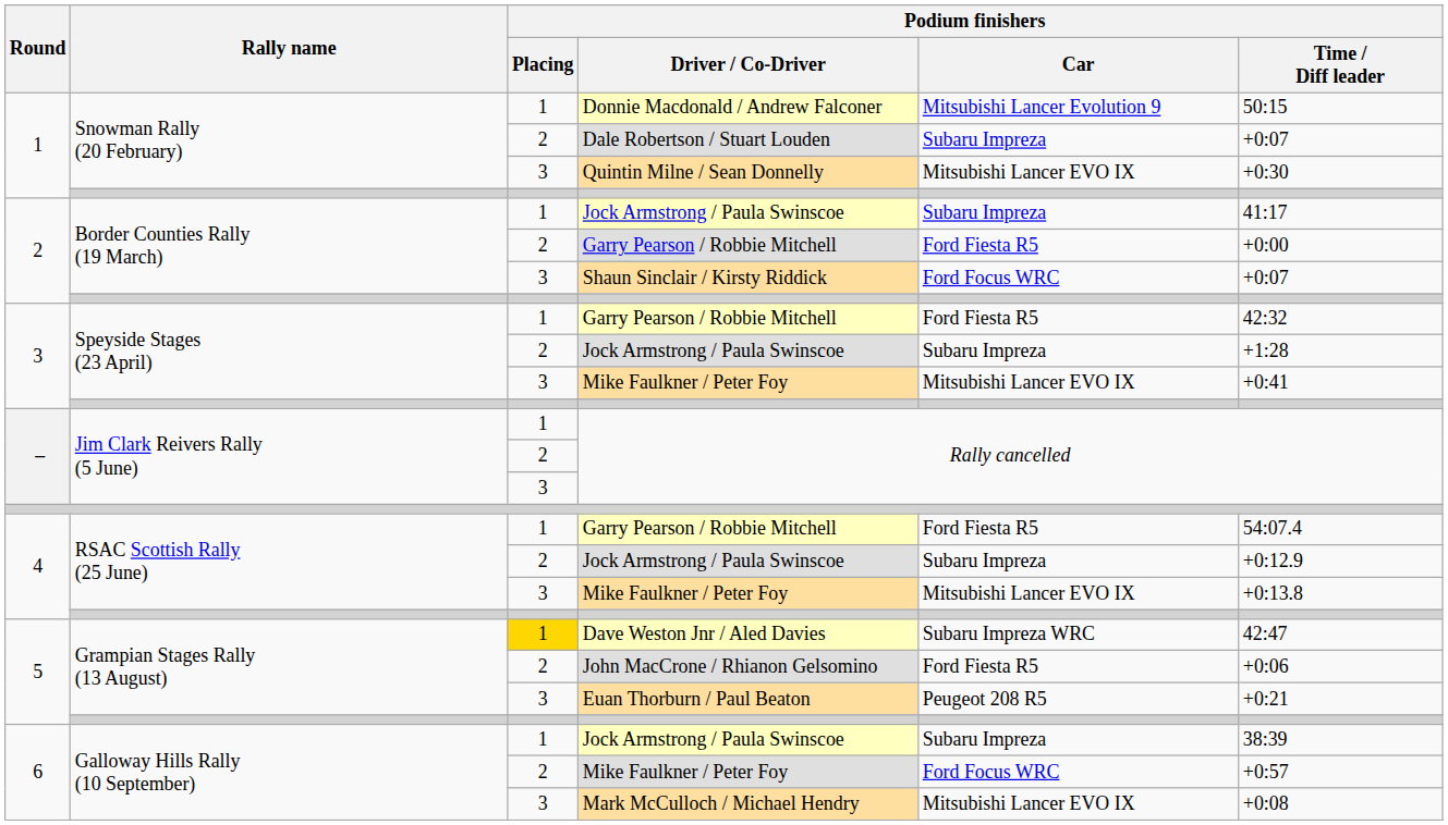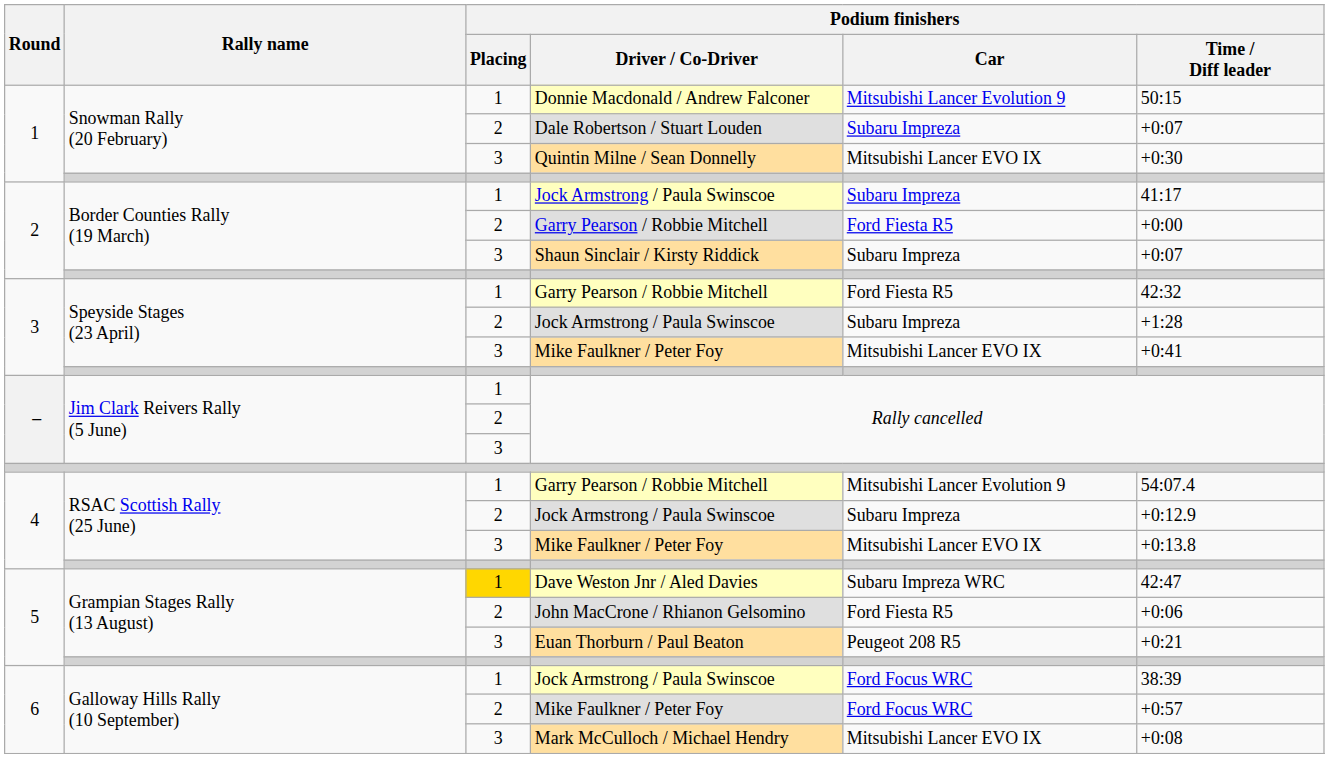 <table class="wikitable" style="font-size:90%;">
 <tr>
 <th rowspan=2>Round</th>
 <th style="width:22em" rowspan=2>Rally name</th>
 <th colspan=4>Podium finishers</th>
 </tr>
 <tr>
 <th>Placing</th>
 <th style="width:17em">Driver / Co-Driver</th>
 <th style="width:16em">Car</th>
 <th style="width:10em">Time /<br>Diff leader<br></th>
 </tr>
 <tr>
 <td rowspan=4 align=center>1</td>
 <td rowspan=3>Snowman Rally<br>(20 February)</td>
 <td align=center>1</td>
 <td style="background:#ffffbf;">Donnie Macdonald / Andrew Falconer</td>
 <td><a href='#'>Mitsubishi Lancer Evolution 9</a></td>
 <td>50:15</td>
 </tr>
 <tr>
 <td align=center>2</td>
 <td style="background:#dfdfdf;">Dale Robertson / Stuart Louden</td>
 <td><a href='#'>Subaru Impreza</a></td>
 <td>+0:07</td>
 </tr>
 <tr>
 <td align=center>3</td>
 <td style="background:#ffdf9f;">Quintin Milne / Sean Donnelly </td>
 <td>Mitsubishi  Lancer EVO IX</td>
 <td>+0:30</td>
 </tr>
 <tr style="background:lightgrey;">
 <td></td>
 <td></td>
 <td></td>
 <td></td>
 <td></td>
 </tr>
 <tr>
 <td rowspan=4 align=center>2</td>
 <td rowspan=3>Border Counties Rally <br>(19 March)</td>
 <td align=center>1</td>
 <td style="background:#ffffbf;"><a href='#'>Jock Armstrong</a> / Paula Swinscoe</td>
 <td><a href='#'>Subaru Impreza</a></td>
 <td>41:17</td>
 </tr>
 <tr>
 <td align=center>2</td>
 <td style="background:#dfdfdf;"><a href='#'>Garry Pearson</a> / Robbie Mitchell</td>
 <td><a href='#'>Ford Fiesta R5</a></td>
 <td>+0:00 </td>
 </tr>
 <tr>
 <td align=center>3</td>
 <td style="background:#ffdf9f;">Shaun Sinclair / Kirsty Riddick</td>
-<td><a href='#'>Ford Focus WRC</a></td>
+<td>Subaru Impreza</td>
 <td>+0:07</td>
 </tr>
 <tr style="background:lightgrey;">
 <td></td>
 <td></td>
 <td></td>
 <td></td>
 <td></td>
 </tr>
 <tr>
 <td rowspan=4 align=center>3</td>
 <td rowspan=3>Speyside Stages <br>(23 April)</td>
 <td align=center>1</td>
 <td style="background:#ffffbf;">Garry Pearson / Robbie Mitchell</td>
 <td>Ford Fiesta R5</td>
 <td>42:32</td>
 </tr>
 <tr>
 <td align=center>2</td>
 <td style="background:#dfdfdf;">Jock Armstrong / Paula Swinscoe</td>
 <td>Subaru Impreza</td>
 <td>+1:28</td>
 </tr>
 <tr>
 <td align=center>3</td>
 <td style="background:#ffdf9f;">Mike Faulkner / Peter Foy</td>
 <td>Mitsubishi  Lancer EVO IX</td>
 <td>+0:41</td>
 </tr>
 <tr style="background:lightgrey;">
 <td></td>
 <td></td>
 <td></td>
 <td></td>
 <td></td>
 </tr>
 <tr>
 <th rowspan=3> –</th>
 <td rowspan=3><a href='#'>Jim Clark</a> Reivers Rally<br>(5 June)</td>
 <td align=center>1</td>
 <td rowspan=3 colspan=3 align=center><em>Rally cancelled</em> </td>
 </tr>
 <tr>
 <td align=center>2</td>
 </tr>
 <tr>
 <td align=center>3</td>
 </tr>
 <tr style="background:lightgrey;">
 <td colspan=6></td>
 </tr>
 <tr>
 <td rowspan=4 align=center>4</td>
 <td rowspan=3>RSAC <a href='#'>Scottish Rally</a><br>(25 June)</td>
 <td align=center>1</td>
 <td style="background:#ffffbf;">Garry Pearson / Robbie Mitchell</td>
-<td>Ford Fiesta R5</td>
+<td>Mitsubishi Lancer Evolution 9</td>
 <td>54:07.4</td>
 </tr>
 <tr>
 <td align=center>2</td>
 <td style="background:#dfdfdf;">Jock Armstrong / Paula Swinscoe</td>
 <td>Subaru Impreza</td>
 <td>+0:12.9</td>
 </tr>
 <tr>
 <td align=center>3</td>
 <td style="background:#ffdf9f;">Mike Faulkner / Peter Foy</td>
 <td>Mitsubishi  Lancer EVO IX</td>
 <td>+0:13.8</td>
 </tr>
 <tr style="background:lightgrey;">
 <td></td>
 <td></td>
 <td></td>
 <td></td>
 <td></td>
 </tr>
 <tr>
 <td rowspan=4 align=center>5</td>
 <td rowspan=3>Grampian Stages Rally <br>(13 August)</td>
 <td align=center style="background: gold;">1</td>
 <td style="background:#ffffbf;">Dave Weston Jnr / Aled Davies </td>
 <td>Subaru Impreza WRC</td>
 <td>42:47</td>
 </tr>
 <tr>
 <td align=center>2</td>
 <td style="background:#dfdfdf;">John MacCrone / Rhianon Gelsomino</td>
 <td>Ford Fiesta R5</td>
 <td>+0:06</td>
 </tr>
 <tr>
 <td align=center>3</td>
 <td style="background:#ffdf9f;">Euan Thorburn / Paul Beaton </td>
 <td>Peugeot 208 R5</td>
 <td>+0:21</td>
 </tr>
 <tr style="background:lightgrey;">
 <td></td>
 <td></td>
 <td></td>
 <td></td>
 <td></td>
 </tr>
 <tr>
 <td rowspan=4 align=center>6</td>
 <td rowspan=3>Galloway Hills Rally<br>(10 September)</td>
 <td align=center>1</td>
 <td style="background:#ffffbf;">Jock Armstrong / Paula Swinscoe</td>
-<td>Subaru Impreza</td>
+<td><a href='#'>Ford Focus WRC</a></td>
 <td>38:39</td>
 </tr>
 <tr>
 <td align=center>2</td>
 <td style="background:#dfdfdf;">Mike Faulkner / Peter Foy</td>
 <td><a href='#'>Ford Focus WRC</a></td>
 <td>+0:57</td>
 </tr>
 <tr>
 <td align=center>3</td>
 <td style="background:#ffdf9f;">Mark McCulloch / Michael Hendry</td>
 <td>Mitsubishi Lancer EVO IX</td>
 <td>+0:08</td>
 </tr>
 <tr>
 </tr>
 </table>
